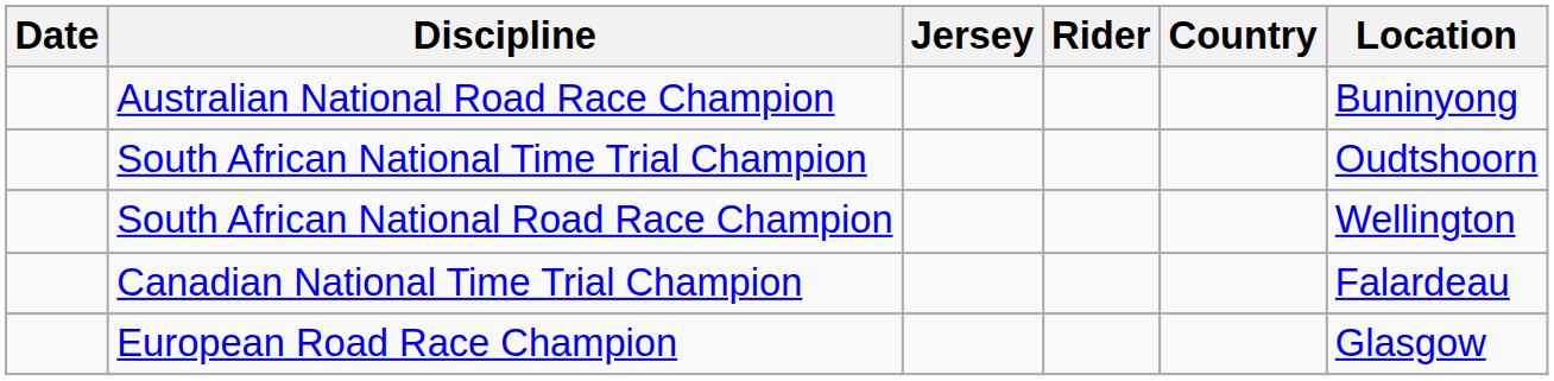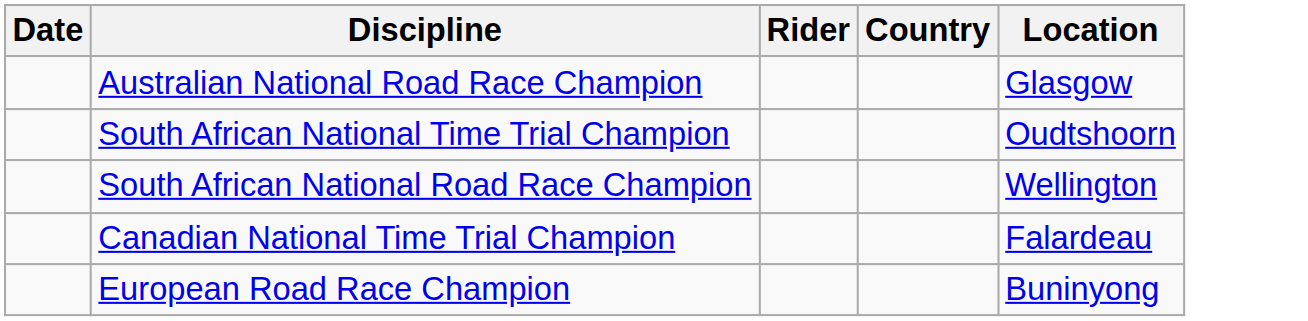 <table class="wikitable">
 <tr>
 <th>Date</th>
 <th>Discipline</th>
-<th>Jersey</th>
 <th>Rider</th>
 <th>Country</th>
 <th>Location</th>
 </tr>
 <tr>
 <td></td>
 <td><a href='#'>Australian National Road Race Champion</a></td>
 <td></td>
 <td></td>
-<td></td>
-<td><a href='#'>Buninyong</a></td>
+<td><a href='#'>Glasgow</a></td>
 </tr>
 <tr>
 <td></td>
 <td><a href='#'>South African National Time Trial Champion</a></td>
-<td></td>
 <td></td>
 <td></td>
 <td><a href='#'>Oudtshoorn</a></td>
 </tr>
 <tr>
 <td></td>
 <td><a href='#'>South African National Road Race Champion</a></td>
 <td></td>
 <td></td>
-<td></td>
 <td><a href='#'>Wellington</a></td>
 </tr>
 <tr>
 <td></td>
 <td><a href='#'>Canadian National Time Trial Champion</a></td>
-<td></td>
 <td></td>
 <td></td>
 <td><a href='#'>Falardeau</a></td>
 </tr>
 <tr>
 <td></td>
 <td><a href='#'>European Road Race Champion</a></td>
 <td></td>
 <td></td>
-<td></td>
-<td><a href='#'>Glasgow</a></td>
+<td><a href='#'>Buninyong</a></td>
 </tr>
 </table>
